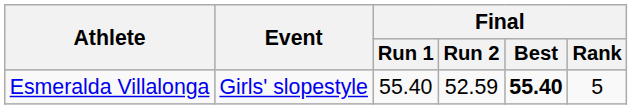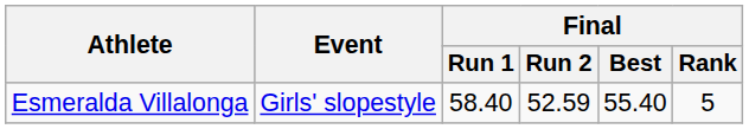 <table class="wikitable" style="font-size:90%">
 <tr>
 <th rowspan=2>Athlete</th>
 <th rowspan=2>Event</th>
 <th colspan=5>Final</th>
 </tr>
 <tr style="font-size:95%">
 <th>Run 1</th>
 <th>Run 2</th>
 <th>Best</th>
 <th>Rank</th>
 </tr>
 <tr align=center>
 <td align=left><a href='#'>Esmeralda Villalonga</a></td>
 <td align=left><a href='#'>Girls' slopestyle</a></td>
+<td>58.40</td>
+<td>52.59</td>
 <td>55.40</td>
-<td>52.59</td>
-<td><strong>55.40</strong></td>
 <td>5</td>
 </tr>
 </table>
